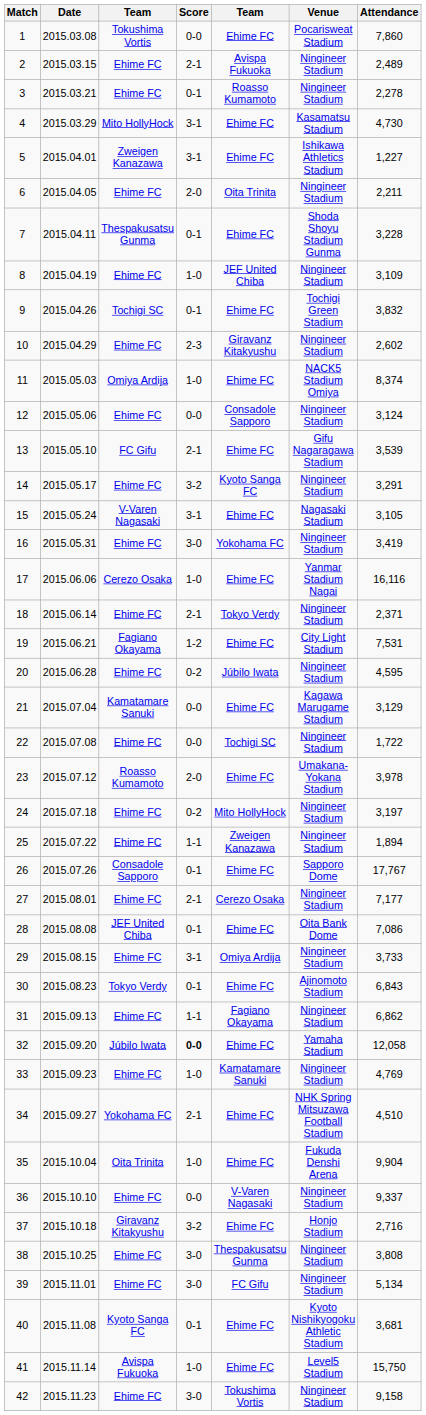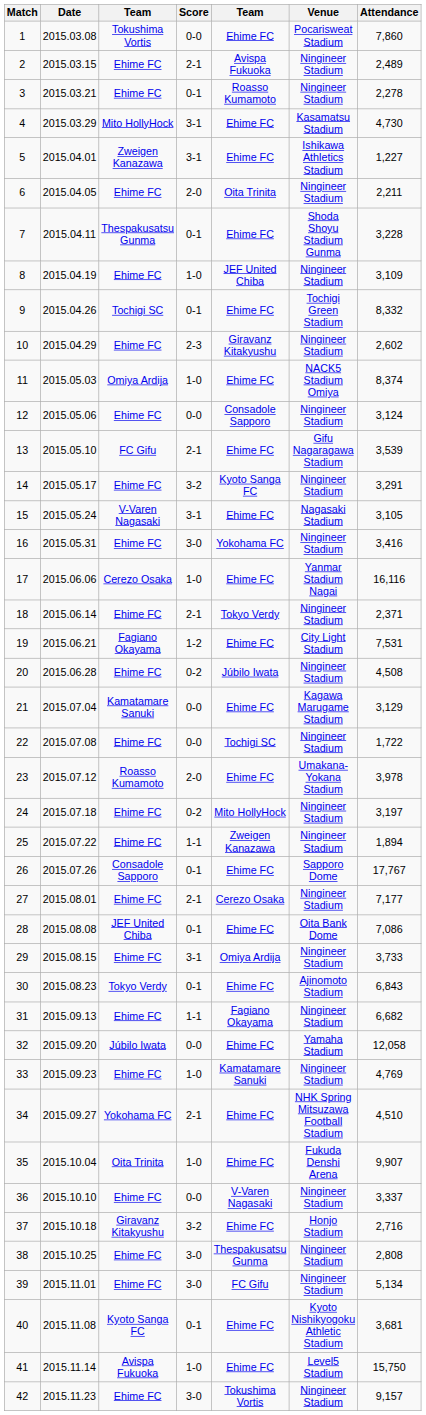 <table class="wikitable" style="text-align:center;">
 <tr>
 <th>Match</th>
 <th>Date</th>
 <th>Team</th>
 <th>Score</th>
 <th>Team</th>
 <th>Venue</th>
 <th>Attendance</th>
 </tr>
 <tr>
 <td>1</td>
 <td>2015.03.08</td>
 <td><a href='#'>Tokushima Vortis</a></td>
 <td>0-0</td>
 <td><a href='#'>Ehime FC</a></td>
 <td><a href='#'>Pocarisweat Stadium</a></td>
 <td>7,860</td>
 </tr>
 <tr>
 <td>2</td>
 <td>2015.03.15</td>
 <td><a href='#'>Ehime FC</a></td>
 <td>2-1</td>
 <td><a href='#'>Avispa Fukuoka</a></td>
 <td><a href='#'>Ningineer Stadium</a></td>
 <td>2,489</td>
 </tr>
 <tr>
 <td>3</td>
 <td>2015.03.21</td>
 <td><a href='#'>Ehime FC</a></td>
 <td>0-1</td>
 <td><a href='#'>Roasso Kumamoto</a></td>
 <td><a href='#'>Ningineer Stadium</a></td>
 <td>2,278</td>
 </tr>
 <tr>
 <td>4</td>
 <td>2015.03.29</td>
 <td><a href='#'>Mito HollyHock</a></td>
 <td>3-1</td>
 <td><a href='#'>Ehime FC</a></td>
 <td><a href='#'>Kasamatsu Stadium</a></td>
 <td>4,730</td>
 </tr>
 <tr>
 <td>5</td>
 <td>2015.04.01</td>
 <td><a href='#'>Zweigen Kanazawa</a></td>
 <td>3-1</td>
 <td><a href='#'>Ehime FC</a></td>
 <td><a href='#'>Ishikawa Athletics Stadium</a></td>
 <td>1,227</td>
 </tr>
 <tr>
 <td>6</td>
 <td>2015.04.05</td>
 <td><a href='#'>Ehime FC</a></td>
 <td>2-0</td>
 <td><a href='#'>Oita Trinita</a></td>
 <td><a href='#'>Ningineer Stadium</a></td>
 <td>2,211</td>
 </tr>
 <tr>
 <td>7</td>
 <td>2015.04.11</td>
 <td><a href='#'>Thespakusatsu Gunma</a></td>
 <td>0-1</td>
 <td><a href='#'>Ehime FC</a></td>
 <td><a href='#'>Shoda Shoyu Stadium Gunma</a></td>
 <td>3,228</td>
 </tr>
 <tr>
 <td>8</td>
 <td>2015.04.19</td>
 <td><a href='#'>Ehime FC</a></td>
 <td>1-0</td>
 <td><a href='#'>JEF United Chiba</a></td>
 <td><a href='#'>Ningineer Stadium</a></td>
 <td>3,109</td>
 </tr>
 <tr>
 <td>9</td>
 <td>2015.04.26</td>
 <td><a href='#'>Tochigi SC</a></td>
 <td>0-1</td>
 <td><a href='#'>Ehime FC</a></td>
 <td><a href='#'>Tochigi Green Stadium</a></td>
-<td>3,832</td>
+<td>8,332</td>
 </tr>
 <tr>
 <td>10</td>
 <td>2015.04.29</td>
 <td><a href='#'>Ehime FC</a></td>
 <td>2-3</td>
 <td><a href='#'>Giravanz Kitakyushu</a></td>
 <td><a href='#'>Ningineer Stadium</a></td>
 <td>2,602</td>
 </tr>
 <tr>
 <td>11</td>
 <td>2015.05.03</td>
 <td><a href='#'>Omiya Ardija</a></td>
 <td>1-0</td>
 <td><a href='#'>Ehime FC</a></td>
 <td><a href='#'>NACK5 Stadium Omiya</a></td>
 <td>8,374</td>
 </tr>
 <tr>
 <td>12</td>
 <td>2015.05.06</td>
 <td><a href='#'>Ehime FC</a></td>
 <td>0-0</td>
 <td><a href='#'>Consadole Sapporo</a></td>
 <td><a href='#'>Ningineer Stadium</a></td>
 <td>3,124</td>
 </tr>
 <tr>
 <td>13</td>
 <td>2015.05.10</td>
 <td><a href='#'>FC Gifu</a></td>
 <td>2-1</td>
 <td><a href='#'>Ehime FC</a></td>
 <td><a href='#'>Gifu Nagaragawa Stadium</a></td>
 <td>3,539</td>
 </tr>
 <tr>
 <td>14</td>
 <td>2015.05.17</td>
 <td><a href='#'>Ehime FC</a></td>
 <td>3-2</td>
 <td><a href='#'>Kyoto Sanga FC</a></td>
 <td><a href='#'>Ningineer Stadium</a></td>
 <td>3,291</td>
 </tr>
 <tr>
 <td>15</td>
 <td>2015.05.24</td>
 <td><a href='#'>V-Varen Nagasaki</a></td>
 <td>3-1</td>
 <td><a href='#'>Ehime FC</a></td>
 <td><a href='#'>Nagasaki Stadium</a></td>
 <td>3,105</td>
 </tr>
 <tr>
 <td>16</td>
 <td>2015.05.31</td>
 <td><a href='#'>Ehime FC</a></td>
 <td>3-0</td>
 <td><a href='#'>Yokohama FC</a></td>
 <td><a href='#'>Ningineer Stadium</a></td>
-<td>3,419</td>
+<td>3,416</td>
 </tr>
 <tr>
 <td>17</td>
 <td>2015.06.06</td>
 <td><a href='#'>Cerezo Osaka</a></td>
 <td>1-0</td>
 <td><a href='#'>Ehime FC</a></td>
 <td><a href='#'>Yanmar Stadium Nagai</a></td>
 <td>16,116</td>
 </tr>
 <tr>
 <td>18</td>
 <td>2015.06.14</td>
 <td><a href='#'>Ehime FC</a></td>
 <td>2-1</td>
 <td><a href='#'>Tokyo Verdy</a></td>
 <td><a href='#'>Ningineer Stadium</a></td>
 <td>2,371</td>
 </tr>
 <tr>
 <td>19</td>
 <td>2015.06.21</td>
 <td><a href='#'>Fagiano Okayama</a></td>
 <td>1-2</td>
 <td><a href='#'>Ehime FC</a></td>
 <td><a href='#'>City Light Stadium</a></td>
 <td>7,531</td>
 </tr>
 <tr>
 <td>20</td>
 <td>2015.06.28</td>
 <td><a href='#'>Ehime FC</a></td>
 <td>0-2</td>
 <td><a href='#'>Júbilo Iwata</a></td>
 <td><a href='#'>Ningineer Stadium</a></td>
-<td>4,595</td>
+<td>4,508</td>
 </tr>
 <tr>
 <td>21</td>
 <td>2015.07.04</td>
 <td><a href='#'>Kamatamare Sanuki</a></td>
 <td>0-0</td>
 <td><a href='#'>Ehime FC</a></td>
 <td><a href='#'>Kagawa Marugame Stadium</a></td>
 <td>3,129</td>
 </tr>
 <tr>
 <td>22</td>
 <td>2015.07.08</td>
 <td><a href='#'>Ehime FC</a></td>
 <td>0-0</td>
 <td><a href='#'>Tochigi SC</a></td>
 <td><a href='#'>Ningineer Stadium</a></td>
 <td>1,722</td>
 </tr>
 <tr>
 <td>23</td>
 <td>2015.07.12</td>
 <td><a href='#'>Roasso Kumamoto</a></td>
 <td>2-0</td>
 <td><a href='#'>Ehime FC</a></td>
 <td><a href='#'>Umakana-Yokana Stadium</a></td>
 <td>3,978</td>
 </tr>
 <tr>
 <td>24</td>
 <td>2015.07.18</td>
 <td><a href='#'>Ehime FC</a></td>
 <td>0-2</td>
 <td><a href='#'>Mito HollyHock</a></td>
 <td><a href='#'>Ningineer Stadium</a></td>
 <td>3,197</td>
 </tr>
 <tr>
 <td>25</td>
 <td>2015.07.22</td>
 <td><a href='#'>Ehime FC</a></td>
 <td>1-1</td>
 <td><a href='#'>Zweigen Kanazawa</a></td>
 <td><a href='#'>Ningineer Stadium</a></td>
 <td>1,894</td>
 </tr>
 <tr>
 <td>26</td>
 <td>2015.07.26</td>
 <td><a href='#'>Consadole Sapporo</a></td>
 <td>0-1</td>
 <td><a href='#'>Ehime FC</a></td>
 <td><a href='#'>Sapporo Dome</a></td>
 <td>17,767</td>
 </tr>
 <tr>
 <td>27</td>
 <td>2015.08.01</td>
 <td><a href='#'>Ehime FC</a></td>
 <td>2-1</td>
 <td><a href='#'>Cerezo Osaka</a></td>
 <td><a href='#'>Ningineer Stadium</a></td>
 <td>7,177</td>
 </tr>
 <tr>
 <td>28</td>
 <td>2015.08.08</td>
 <td><a href='#'>JEF United Chiba</a></td>
 <td>0-1</td>
 <td><a href='#'>Ehime FC</a></td>
 <td><a href='#'>Oita Bank Dome</a></td>
 <td>7,086</td>
 </tr>
 <tr>
 <td>29</td>
 <td>2015.08.15</td>
 <td><a href='#'>Ehime FC</a></td>
 <td>3-1</td>
 <td><a href='#'>Omiya Ardija</a></td>
 <td><a href='#'>Ningineer Stadium</a></td>
 <td>3,733</td>
 </tr>
 <tr>
 <td>30</td>
 <td>2015.08.23</td>
 <td><a href='#'>Tokyo Verdy</a></td>
 <td>0-1</td>
 <td><a href='#'>Ehime FC</a></td>
 <td><a href='#'>Ajinomoto Stadium</a></td>
 <td>6,843</td>
 </tr>
 <tr>
 <td>31</td>
 <td>2015.09.13</td>
 <td><a href='#'>Ehime FC</a></td>
 <td>1-1</td>
 <td><a href='#'>Fagiano Okayama</a></td>
 <td><a href='#'>Ningineer Stadium</a></td>
-<td>6,862</td>
+<td>6,682</td>
 </tr>
 <tr>
 <td>32</td>
 <td>2015.09.20</td>
 <td><a href='#'>Júbilo Iwata</a></td>
-<td><strong>0-0</strong></td>
+<td>0-0</td>
 <td><a href='#'>Ehime FC</a></td>
 <td><a href='#'>Yamaha Stadium</a></td>
 <td>12,058</td>
 </tr>
 <tr>
 <td>33</td>
 <td>2015.09.23</td>
 <td><a href='#'>Ehime FC</a></td>
 <td>1-0</td>
 <td><a href='#'>Kamatamare Sanuki</a></td>
 <td><a href='#'>Ningineer Stadium</a></td>
 <td>4,769</td>
 </tr>
 <tr>
 <td>34</td>
 <td>2015.09.27</td>
 <td><a href='#'>Yokohama FC</a></td>
 <td>2-1</td>
 <td><a href='#'>Ehime FC</a></td>
 <td><a href='#'>NHK Spring Mitsuzawa Football Stadium</a></td>
 <td>4,510</td>
 </tr>
 <tr>
 <td>35</td>
 <td>2015.10.04</td>
 <td><a href='#'>Oita Trinita</a></td>
 <td>1-0</td>
 <td><a href='#'>Ehime FC</a></td>
 <td><a href='#'>Fukuda Denshi Arena</a></td>
-<td>9,904</td>
+<td>9,907</td>
 </tr>
 <tr>
 <td>36</td>
 <td>2015.10.10</td>
 <td><a href='#'>Ehime FC</a></td>
 <td>0-0</td>
 <td><a href='#'>V-Varen Nagasaki</a></td>
 <td><a href='#'>Ningineer Stadium</a></td>
-<td>9,337</td>
+<td>3,337</td>
 </tr>
 <tr>
 <td>37</td>
 <td>2015.10.18</td>
 <td><a href='#'>Giravanz Kitakyushu</a></td>
 <td>3-2</td>
 <td><a href='#'>Ehime FC</a></td>
 <td><a href='#'>Honjo Stadium</a></td>
 <td>2,716</td>
 </tr>
 <tr>
 <td>38</td>
 <td>2015.10.25</td>
 <td><a href='#'>Ehime FC</a></td>
 <td>3-0</td>
 <td><a href='#'>Thespakusatsu Gunma</a></td>
 <td><a href='#'>Ningineer Stadium</a></td>
-<td>3,808</td>
+<td>2,808</td>
 </tr>
 <tr>
 <td>39</td>
 <td>2015.11.01</td>
 <td><a href='#'>Ehime FC</a></td>
 <td>3-0</td>
 <td><a href='#'>FC Gifu</a></td>
 <td><a href='#'>Ningineer Stadium</a></td>
 <td>5,134</td>
 </tr>
 <tr>
 <td>40</td>
 <td>2015.11.08</td>
 <td><a href='#'>Kyoto Sanga FC</a></td>
 <td>0-1</td>
 <td><a href='#'>Ehime FC</a></td>
 <td><a href='#'>Kyoto Nishikyogoku Athletic Stadium</a></td>
 <td>3,681</td>
 </tr>
 <tr>
 <td>41</td>
 <td>2015.11.14</td>
 <td><a href='#'>Avispa Fukuoka</a></td>
 <td>1-0</td>
 <td><a href='#'>Ehime FC</a></td>
 <td><a href='#'>Level5 Stadium</a></td>
 <td>15,750</td>
 </tr>
 <tr>
 <td>42</td>
 <td>2015.11.23</td>
 <td><a href='#'>Ehime FC</a></td>
 <td>3-0</td>
 <td><a href='#'>Tokushima Vortis</a></td>
 <td><a href='#'>Ningineer Stadium</a></td>
-<td>9,158</td>
+<td>9,157</td>
 </tr>
 </table>
